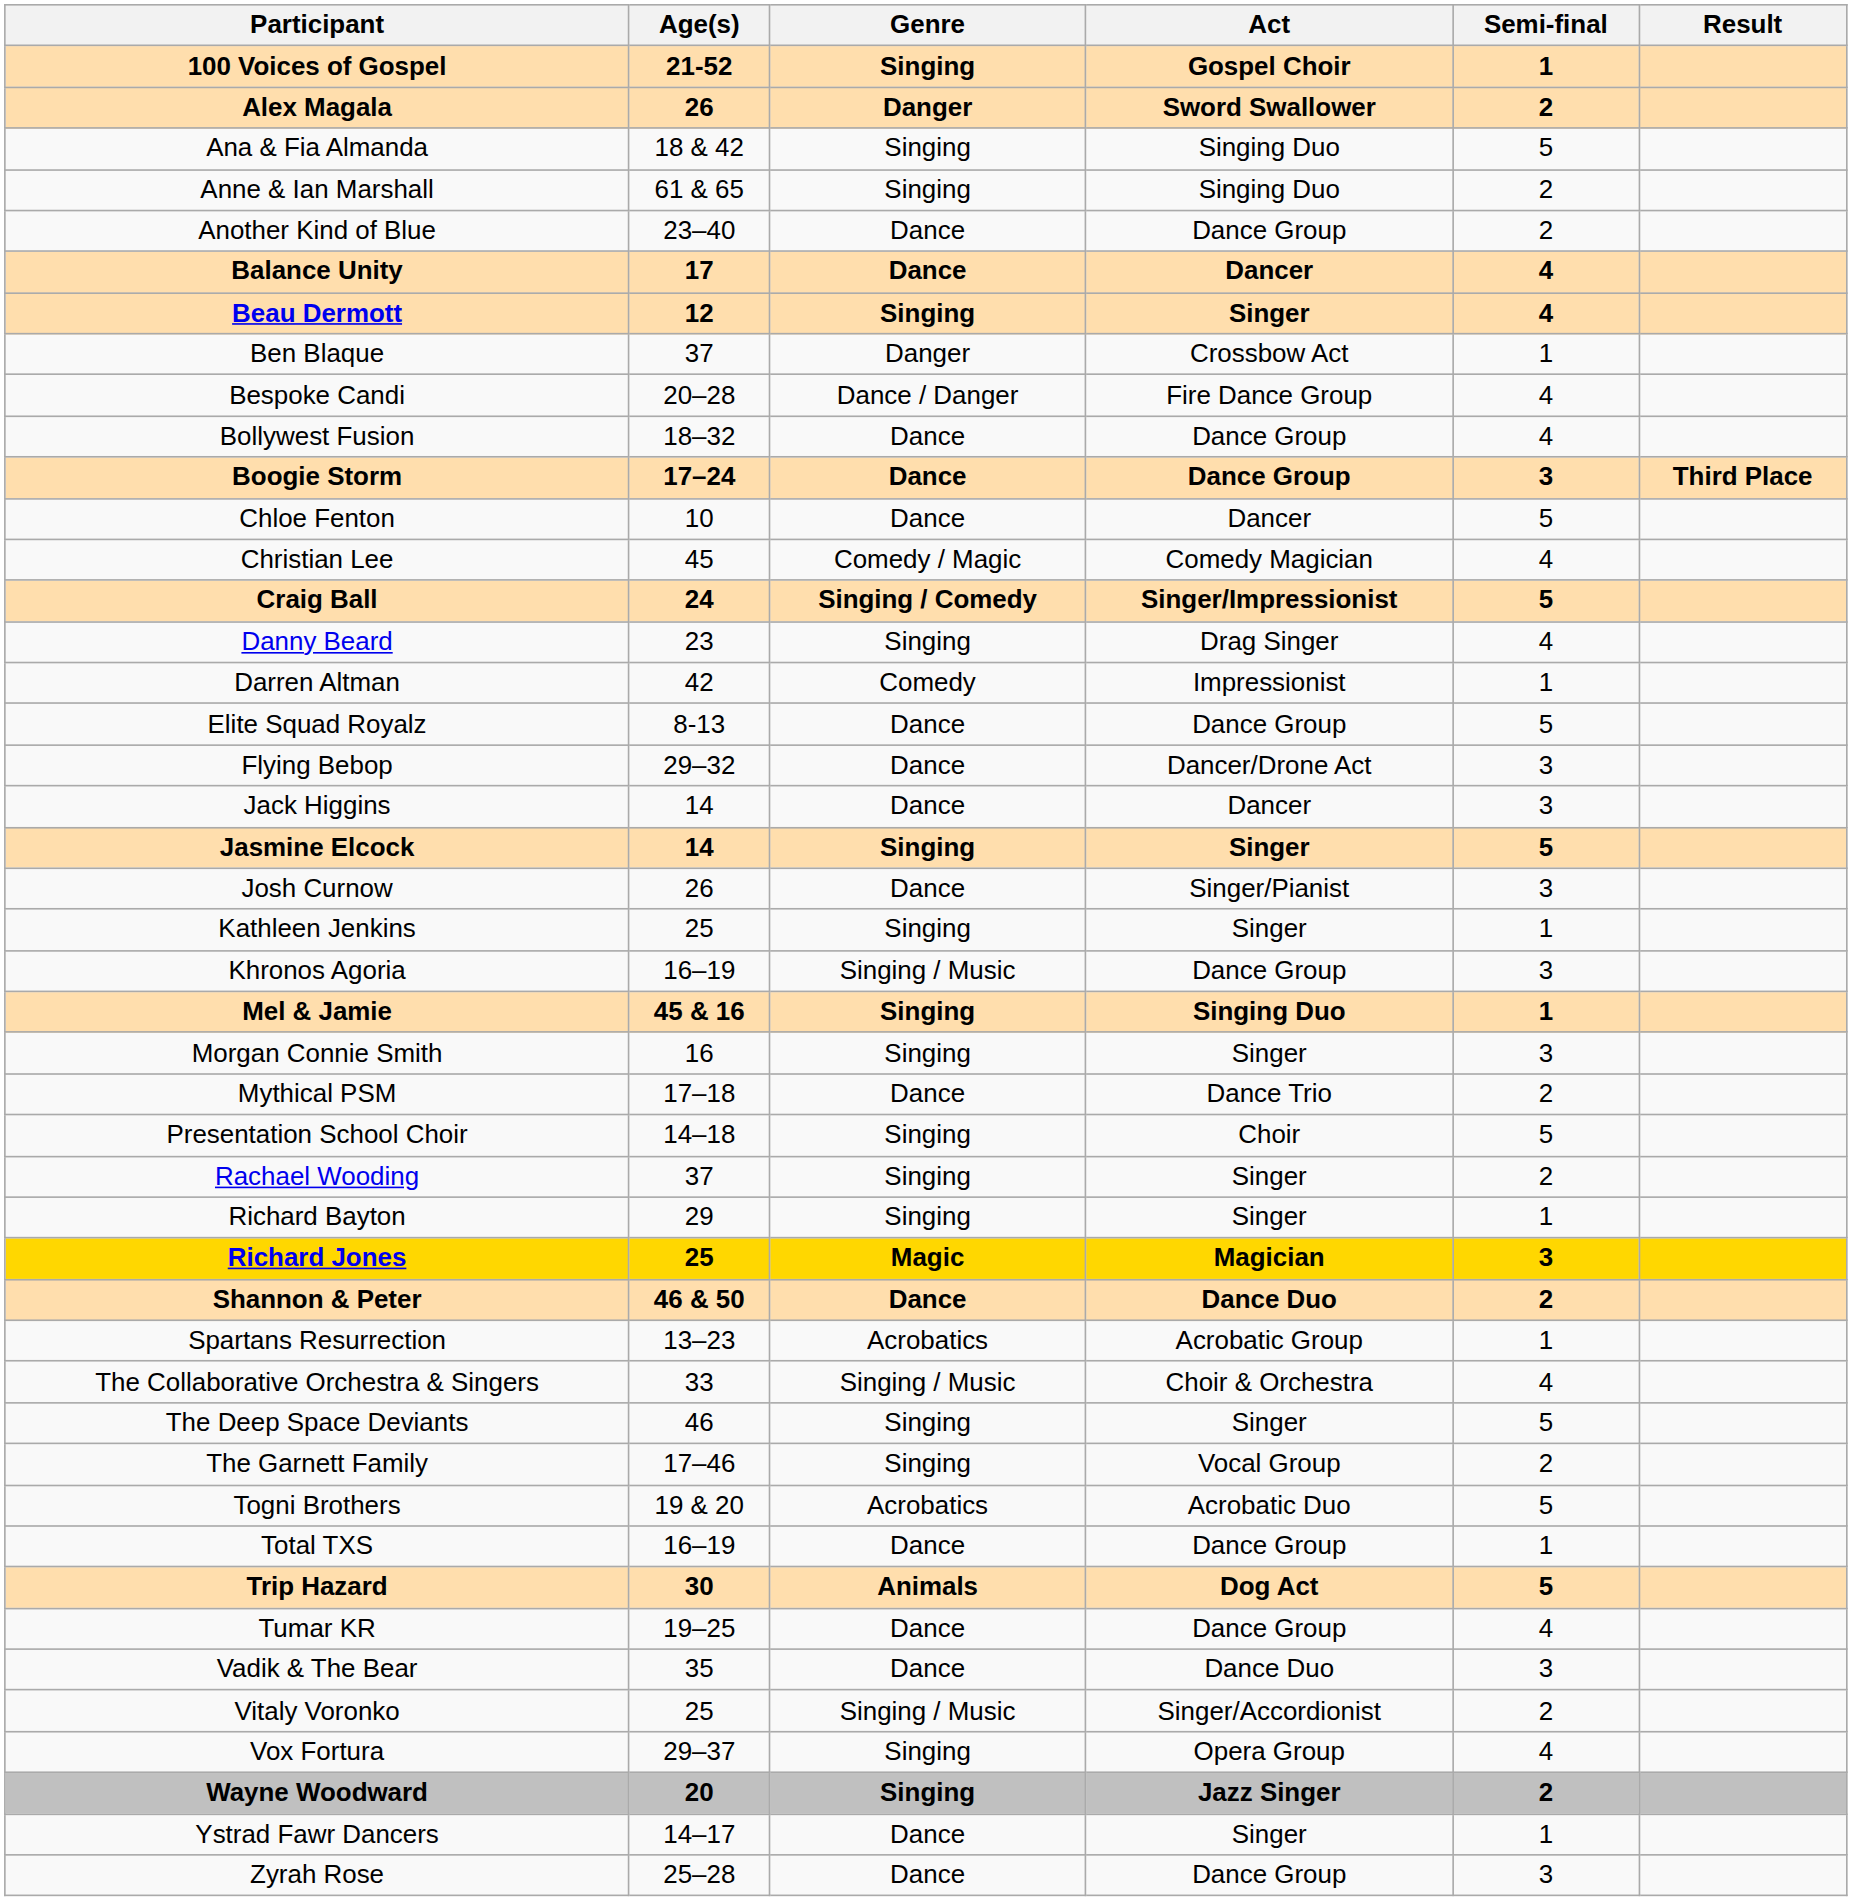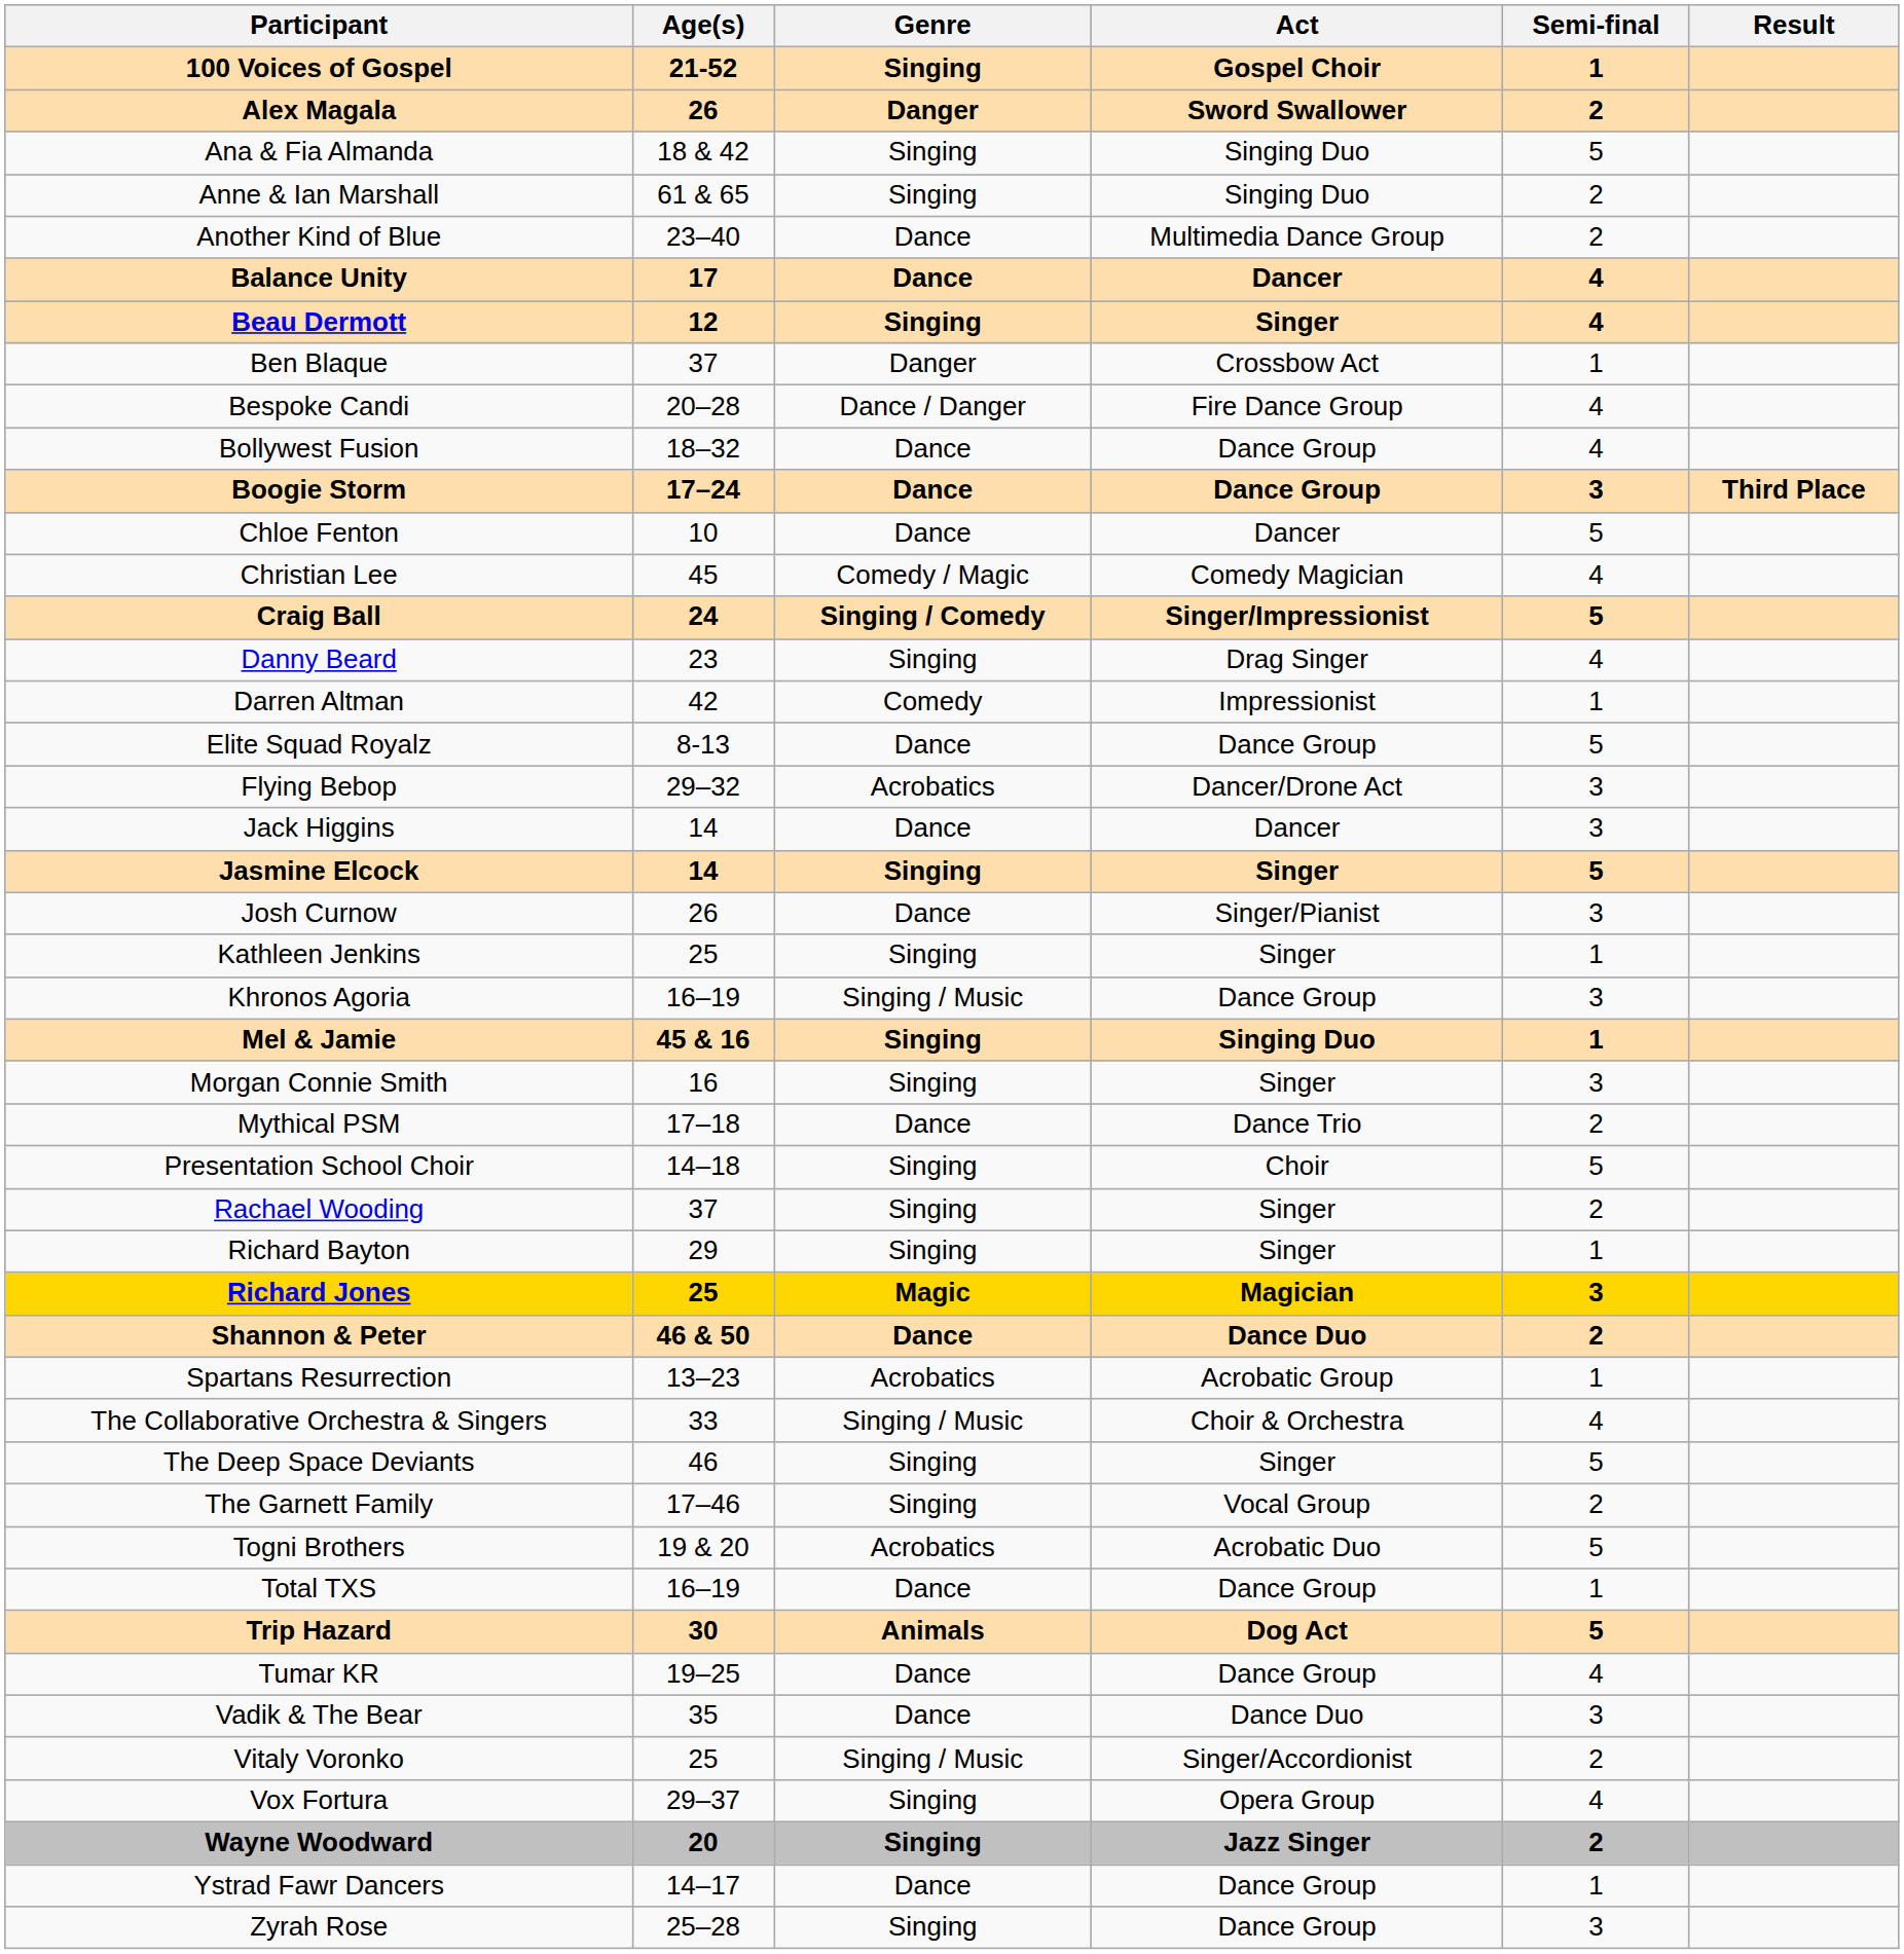 <table class="wikitable sortable" style="margin-left: auto; margin-right: auto; border: none; width:90%; text-align:center;">
 <tr>
 <th>Participant</th>
 <th class="unsortable">Age(s) </th>
 <th>Genre</th>
 <th class="unsortable">Act</th>
 <th>Semi-final</th>
 <th>Result</th>
 </tr>
 <tr bgcolor="navajowhite">
 <td><strong>100 Voices of Gospel</strong> </td>
 <td><strong>21-52</strong></td>
 <td><strong>Singing</strong></td>
 <td><strong>Gospel Choir</strong></td>
 <td><strong>1</strong></td>
 <td><strong></strong></td>
 </tr>
 <tr bgcolor="navajowhite">
 <td><strong>Alex Magala</strong> </td>
 <td><strong>26</strong></td>
 <td><strong>Danger</strong></td>
 <td><strong>Sword Swallower</strong></td>
 <td><strong>2</strong></td>
 <td><strong></strong></td>
 </tr>
 <tr>
 <td>Ana & Fia Almanda</td>
 <td>18 & 42</td>
 <td>Singing</td>
 <td>Singing Duo</td>
 <td>5</td>
 <td></td>
 </tr>
 <tr>
 <td>Anne & Ian Marshall </td>
 <td>61 & 65</td>
 <td>Singing</td>
 <td>Singing Duo</td>
 <td>2</td>
 <td></td>
 </tr>
 <tr>
 <td>Another Kind of Blue</td>
 <td>23–40</td>
 <td>Dance</td>
-<td>Dance Group</td>
+<td>Multimedia Dance Group</td>
 <td>2</td>
 <td></td>
 </tr>
 <tr bgcolor="navajowhite">
 <td><strong>Balance Unity</strong></td>
 <td><strong>17</strong></td>
 <td><strong>Dance</strong></td>
 <td><strong>Dancer</strong></td>
 <td><strong>4</strong></td>
 <td><strong></strong></td>
 </tr>
 <tr bgcolor="navajowhite">
 <td><strong><a href='#'>Beau Dermott</a></strong> </td>
 <td><strong>12</strong></td>
 <td><strong>Singing</strong></td>
 <td><strong>Singer</strong></td>
 <td><strong>4</strong></td>
 <td><strong></strong></td>
 </tr>
 <tr>
 <td>Ben Blaque</td>
 <td>37</td>
 <td>Danger</td>
 <td>Crossbow Act</td>
 <td>1</td>
 <td></td>
 </tr>
 <tr>
 <td>Bespoke Candi</td>
 <td>20–28</td>
 <td>Dance / Danger</td>
 <td>Fire Dance Group</td>
 <td>4</td>
 <td></td>
 </tr>
 <tr>
 <td>Bollywest Fusion</td>
 <td>18–32</td>
 <td>Dance</td>
 <td>Dance Group</td>
 <td>4</td>
 <td></td>
 </tr>
 <tr bgcolor=NavajoWhite>
 <td><strong>Boogie Storm</strong> </td>
 <td><strong>17–24</strong></td>
 <td><strong>Dance</strong></td>
 <td><strong>Dance Group</strong></td>
 <td><strong>3</strong></td>
 <td><strong>Third Place</strong></td>
 </tr>
 <tr>
 <td>Chloe Fenton</td>
 <td>10</td>
 <td>Dance</td>
 <td>Dancer</td>
 <td>5</td>
 <td></td>
 </tr>
 <tr>
 <td>Christian Lee</td>
 <td>45</td>
 <td>Comedy / Magic</td>
 <td>Comedy Magician</td>
 <td>4</td>
 <td></td>
 </tr>
 <tr bgcolor="navajowhite">
 <td><strong>Craig Ball</strong></td>
 <td><strong>24</strong></td>
 <td><strong>Singing / Comedy</strong></td>
 <td><strong>Singer/Impressionist</strong></td>
 <td><strong>5</strong></td>
 <td><strong></strong></td>
 </tr>
 <tr>
 <td><a href='#'>Danny Beard</a></td>
 <td>23</td>
 <td>Singing</td>
 <td>Drag Singer</td>
 <td>4</td>
 <td></td>
 </tr>
 <tr>
 <td>Darren Altman</td>
 <td>42</td>
 <td>Comedy</td>
 <td>Impressionist</td>
 <td>1</td>
 <td></td>
 </tr>
 <tr>
 <td>Elite Squad Royalz</td>
 <td>8-13</td>
 <td>Dance</td>
 <td>Dance Group</td>
 <td>5</td>
 <td></td>
 </tr>
 <tr>
 <td>Flying Bebop</td>
 <td>29–32</td>
-<td>Dance</td>
+<td>Acrobatics</td>
 <td>Dancer/Drone Act</td>
 <td>3</td>
 <td></td>
 </tr>
 <tr>
 <td>Jack Higgins</td>
 <td>14</td>
 <td>Dance</td>
 <td>Dancer</td>
 <td>3</td>
 <td></td>
 </tr>
 <tr bgcolor="navajowhite">
 <td><strong>Jasmine Elcock</strong> </td>
 <td><strong>14</strong></td>
 <td><strong>Singing</strong></td>
 <td><strong>Singer</strong></td>
 <td><strong>5</strong></td>
 <td><strong></strong></td>
 </tr>
 <tr>
 <td>Josh Curnow</td>
 <td>26</td>
 <td>Dance</td>
 <td>Singer/Pianist</td>
 <td>3</td>
 <td></td>
 </tr>
 <tr>
 <td>Kathleen Jenkins</td>
 <td>25</td>
 <td>Singing</td>
 <td>Singer</td>
 <td>1</td>
 <td></td>
 </tr>
 <tr>
 <td>Khronos Agoria</td>
 <td>16–19</td>
 <td>Singing / Music</td>
 <td>Dance Group</td>
 <td>3</td>
 <td></td>
 </tr>
 <tr bgcolor="navajowhite">
 <td><strong>Mel & Jamie</strong></td>
 <td><strong>45 & 16</strong></td>
 <td><strong>Singing</strong></td>
 <td><strong>Singing Duo</strong></td>
 <td><strong>1</strong></td>
 <td><strong></strong></td>
 </tr>
 <tr>
 <td>Morgan Connie Smith</td>
 <td>16</td>
 <td>Singing</td>
 <td>Singer</td>
 <td>3</td>
 <td></td>
 </tr>
 <tr>
 <td>Mythical PSM</td>
 <td>17–18</td>
 <td>Dance</td>
 <td>Dance Trio</td>
 <td>2</td>
 <td></td>
 </tr>
 <tr>
 <td>Presentation School Choir</td>
 <td>14–18</td>
 <td>Singing</td>
 <td>Choir</td>
 <td>5</td>
 <td></td>
 </tr>
 <tr>
 <td><a href='#'>Rachael Wooding</a></td>
 <td>37</td>
 <td>Singing</td>
 <td>Singer</td>
 <td>2</td>
 <td></td>
 </tr>
 <tr>
 <td>Richard Bayton</td>
 <td>29</td>
 <td>Singing</td>
 <td>Singer</td>
 <td>1</td>
 <td></td>
 </tr>
 <tr bgcolor=gold>
 <td><strong><a href='#'>Richard Jones</a></strong></td>
 <td><strong>25</strong></td>
 <td><strong>Magic</strong></td>
 <td><strong>Magician</strong></td>
 <td><strong>3</strong></td>
 <td><strong></strong></td>
 </tr>
 <tr bgcolor="navajowhite">
 <td><strong>Shannon & Peter</strong> </td>
 <td><strong>46 & 50</strong></td>
 <td><strong>Dance</strong></td>
 <td><strong>Dance Duo</strong></td>
 <td><strong>2</strong></td>
 <td><strong></strong></td>
 </tr>
 <tr>
 <td>Spartans Resurrection</td>
 <td>13–23</td>
 <td>Acrobatics</td>
 <td>Acrobatic Group</td>
 <td>1</td>
 <td></td>
 </tr>
 <tr>
 <td>The Collaborative Orchestra & Singers</td>
 <td>33</td>
 <td>Singing / Music</td>
 <td>Choir & Orchestra</td>
 <td>4</td>
 <td></td>
 </tr>
 <tr>
 <td>The Deep Space Deviants</td>
 <td>46</td>
 <td>Singing</td>
 <td>Singer</td>
 <td>5</td>
 <td></td>
 </tr>
 <tr>
 <td>The Garnett Family</td>
 <td>17–46</td>
 <td>Singing</td>
 <td>Vocal Group</td>
 <td>2</td>
 <td></td>
 </tr>
 <tr>
 <td>Togni Brothers</td>
 <td>19 & 20</td>
 <td>Acrobatics</td>
 <td>Acrobatic Duo</td>
 <td>5</td>
 <td></td>
 </tr>
 <tr>
 <td>Total TXS</td>
 <td>16–19</td>
 <td>Dance</td>
 <td>Dance Group</td>
 <td>1</td>
 <td></td>
 </tr>
 <tr bgcolor="navajowhite">
 <td><strong>Trip Hazard </strong></td>
 <td><strong>30</strong></td>
 <td><strong>Animals</strong></td>
 <td><strong>Dog Act</strong></td>
 <td><strong>5</strong></td>
 <td><strong></strong></td>
 </tr>
 <tr>
 <td>Tumar KR</td>
 <td>19–25</td>
 <td>Dance</td>
 <td>Dance Group</td>
 <td>4</td>
 <td></td>
 </tr>
 <tr>
 <td>Vadik & The Bear</td>
 <td>35</td>
 <td>Dance</td>
 <td>Dance Duo</td>
 <td>3</td>
 <td></td>
 </tr>
 <tr>
 <td>Vitaly Voronko</td>
 <td>25</td>
 <td>Singing / Music</td>
 <td>Singer/Accordionist</td>
 <td>2</td>
 <td></td>
 </tr>
 <tr>
 <td>Vox Fortura</td>
 <td>29–37</td>
 <td>Singing</td>
 <td>Opera Group</td>
 <td>4</td>
 <td></td>
 </tr>
 <tr bgcolor=silver>
 <td><strong>Wayne Woodward</strong></td>
 <td><strong>20</strong></td>
 <td><strong>Singing</strong></td>
 <td><strong>Jazz Singer</strong></td>
 <td><strong>2</strong></td>
 <td><strong></strong></td>
 </tr>
 <tr>
 <td>Ystrad Fawr Dancers</td>
 <td>14–17</td>
 <td>Dance</td>
-<td>Singer</td>
+<td>Dance Group</td>
 <td>1</td>
 <td></td>
 </tr>
 <tr>
 <td>Zyrah Rose</td>
 <td>25–28</td>
-<td>Dance</td>
+<td>Singing</td>
 <td>Dance Group</td>
 <td>3</td>
 <td></td>
 </tr>
 </table>
